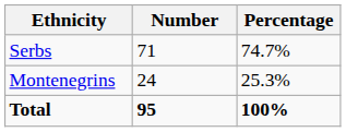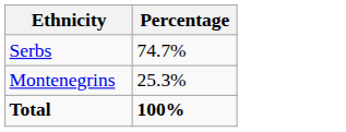 <table class="wikitable">
 <tr>
 <th width="100px">Ethnicity</th>
-<th width="80px">Number</th>
 <th width="80px">Percentage</th>
 </tr>
 <tr>
 <td><a href='#'>Serbs</a></td>
-<td>71</td>
 <td>74.7%</td>
 </tr>
 <tr>
 <td><a href='#'>Montenegrins</a></td>
-<td>24</td>
 <td>25.3%</td>
 </tr>
 <tr>
 <td><strong>Total</strong></td>
-<td><strong>95</strong></td>
 <td><strong>100%</strong></td>
 </tr>
 </table>
